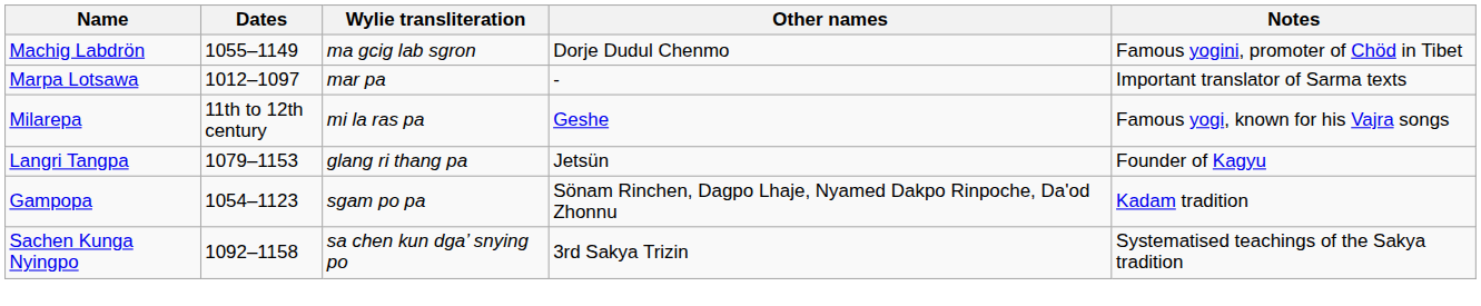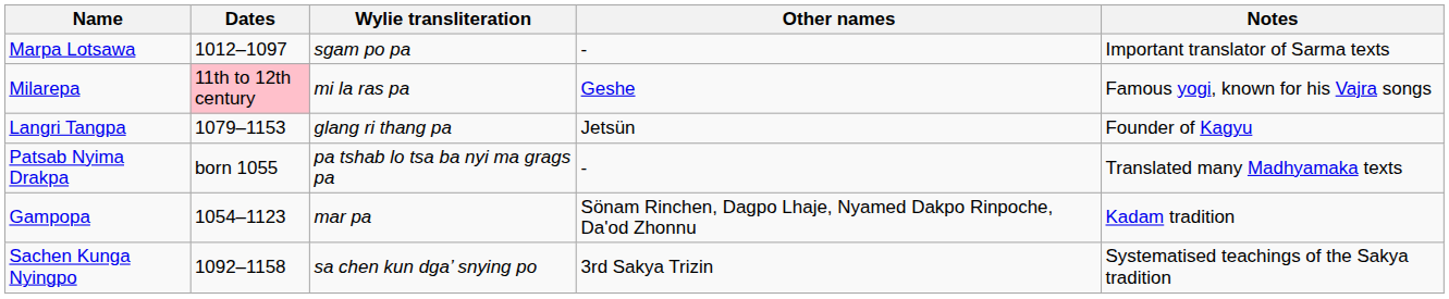 <table class="wikitable">
 <tr>
 <th>Name</th>
 <th style="width:6em">Dates</th>
 <th>Wylie transliteration</th>
 <th>Other names</th>
 <th>Notes</th>
 </tr>
-<tr>
-<td><a href='#'>Machig Labdrön</a></td>
-<td>1055–1149</td>
-<td><em>ma gcig lab sgron</em></td>
-<td>Dorje Dudul Chenmo</td>
-<td>Famous <a href='#'>yogini</a>, promoter of <a href='#'>Chöd</a> in Tibet</td>
-</tr>
 <tr ---->
 <td><a href='#'>Marpa Lotsawa</a></td>
 <td>1012–1097</td>
-<td><em>mar pa</em></td>
+<td><em>sgam po pa</em></td>
 <td>-</td>
 <td>Important translator of Sarma texts</td>
 </tr>
 <tr ---->
 <td><a href='#'>Milarepa</a></td>
-<td>11th to 12th century</td>
+<td style="background: pink;">11th to 12th century</td>
 <td><em>mi la ras pa</em></td>
 <td><a href='#'>Geshe</a></td>
 <td>Famous <a href='#'>yogi</a>, known for his <a href='#'>Vajra</a> songs</td>
 </tr>
 <tr ---->
 <td><a href='#'>Langri Tangpa</a></td>
 <td>1079–1153</td>
 <td><em>glang ri thang pa</em></td>
 <td>Jetsün</td>
 <td>Founder of <a href='#'>Kagyu</a></td>
 </tr>
 <tr ---->
+<td><a href='#'>Patsab Nyima Drakpa</a></td>
+<td>born 1055</td>
+<td><em>pa tshab lo tsa ba nyi ma grags pa</em></td>
+<td>-</td>
+<td>Translated many <a href='#'>Madhyamaka</a> texts</td>
+</tr>
+<tr ---->
 <td><a href='#'>Gampopa</a></td>
 <td>1054–1123</td>
-<td><em>sgam po pa</em></td>
+<td><em>mar pa</em></td>
 <td>Sönam Rinchen, Dagpo Lhaje, Nyamed Dakpo Rinpoche, Da'od Zhonnu</td>
 <td><a href='#'>Kadam</a> tradition</td>
 </tr>
 <tr ---->
 <td><a href='#'>Sachen Kunga Nyingpo</a></td>
 <td>1092–1158</td>
 <td><em>sa chen kun dga’ snying po</em></td>
 <td>3rd Sakya Trizin</td>
 <td>Systematised teachings of the Sakya tradition</td>
 </tr>
 </table>
